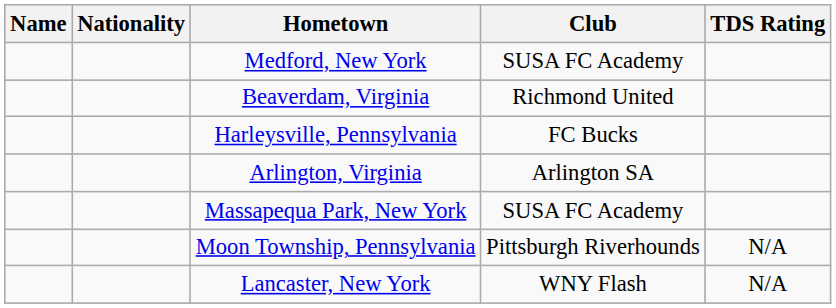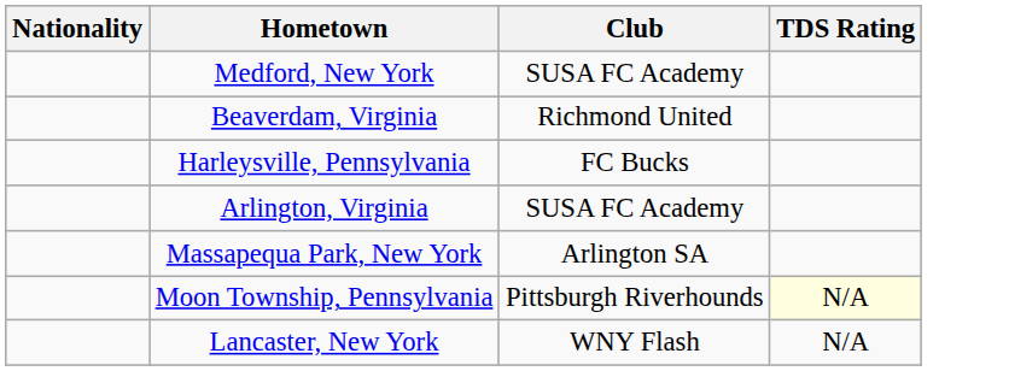 <table class="wikitable" style="font-size:90%; text-align: center;" border="1">
 <tr>
-<th>Name</th>
 <th>Nationality</th>
 <th>Hometown</th>
 <th>Club</th>
 <th>TDS Rating</th>
 </tr>
 <tr>
 <td></td>
-<td></td>
 <td><a href='#'>Medford, New York</a></td>
 <td>SUSA FC Academy</td>
 <td></td>
 </tr>
 <tr>
-<td></td>
 <td></td>
 <td><a href='#'>Beaverdam, Virginia</a></td>
 <td>Richmond United</td>
 <td></td>
 </tr>
 <tr>
 <td></td>
-<td></td>
 <td><a href='#'>Harleysville, Pennsylvania</a></td>
 <td>FC Bucks</td>
 <td></td>
 </tr>
 <tr>
 <td></td>
+<td><a href='#'>Arlington, Virginia</a></td>
+<td>SUSA FC Academy</td>
 <td></td>
-<td><a href='#'>Arlington, Virginia</a></td>
+</tr>
+<tr>
+<td></td>
+<td><a href='#'>Massapequa Park, New York</a></td>
 <td>Arlington SA</td>
 <td></td>
 </tr>
 <tr>
 <td></td>
-<td></td>
-<td><a href='#'>Massapequa Park, New York</a></td>
-<td>SUSA FC Academy</td>
-<td></td>
+<td><a href='#'>Moon Township, Pennsylvania</a></td>
+<td>Pittsburgh Riverhounds</td>
+<td style="background: lightyellow;">N/A</td>
 </tr>
 <tr>
-<td></td>
-<td></td>
-<td><a href='#'>Moon Township, Pennsylvania</a></td>
-<td>Pittsburgh Riverhounds</td>
-<td>N/A</td>
-</tr>
-<tr>
-<td></td>
 <td></td>
 <td><a href='#'>Lancaster, New York</a></td>
 <td>WNY Flash</td>
 <td>N/A</td>
 </tr>
 </table>
